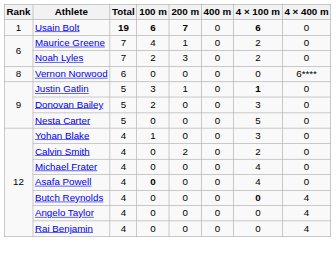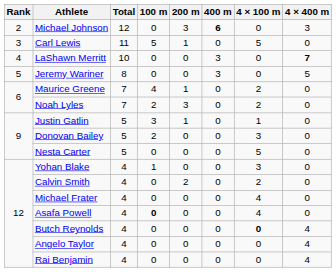 <table class="wikitable sortable" style=text-align:center>
 <tr>
 <th>Rank</th>
 <th>Athlete</th>
 <th>Total</th>
 <th>100 m</th>
 <th>200 m</th>
 <th>400 m</th>
 <th>4 × 100 m</th>
 <th>4 × 400 m</th>
 </tr>
 <tr>
-<td>1</td>
-<td align=left>  <a href='#'>Usain Bolt</a></td>
-<td><strong>19</strong></td>
-<td><strong>6</strong></td>
-<td><strong>7</strong></td>
+<td>2</td>
+<td align=left> <a href='#'>Michael Johnson</a></td>
+<td>12</td>
 <td>0</td>
+<td>3</td>
 <td><strong>6</strong></td>
 <td>0</td>
+<td>3</td>
+</tr>
+<tr>
+<td>3</td>
+<td align=left> <a href='#'>Carl Lewis</a></td>
+<td>11</td>
+<td>5</td>
+<td>1</td>
+<td>0</td>
+<td>5</td>
+<td>0</td>
+</tr>
+<tr>
+<td>4</td>
+<td align=left> <a href='#'>LaShawn Merritt</a></td>
+<td>10</td>
+<td>0</td>
+<td>0</td>
+<td>3</td>
+<td>0</td>
+<td><strong>7</strong></td>
+</tr>
+<tr>
+<td>5</td>
+<td align=left>  <a href='#'>Jeremy Wariner</a></td>
+<td>8</td>
+<td>0</td>
+<td>0</td>
+<td>3</td>
+<td>0</td>
+<td>5</td>
 </tr>
 <tr>
 <td rowspan=2>6</td>
 <td align=left> <a href='#'>Maurice Greene</a></td>
 <td>7</td>
 <td>4</td>
 <td>1</td>
 <td>0</td>
 <td>2</td>
 <td>0</td>
 </tr>
 <tr>
 <td align=left> <a href='#'>Noah Lyles</a></td>
 <td>7</td>
 <td>2</td>
 <td>3</td>
 <td>0</td>
 <td>2</td>
 <td>0</td>
 </tr>
 <tr>
-<td rowspan=1>8</td>
-<td align=left> <a href='#'>Vernon Norwood</a></td>
-<td>6</td>
-<td>0</td>
-<td>0</td>
-<td>0</td>
-<td>0</td>
-<td>6****</td>
-</tr>
-<tr>
 <td rowspan=3>9</td>
 <td align=left> <a href='#'>Justin Gatlin</a></td>
 <td>5</td>
 <td>3</td>
 <td>1</td>
 <td>0</td>
-<td><strong>1</strong></td>
+<td>1</td>
 <td>0</td>
 </tr>
 <tr>
 <td align=left> <a href='#'>Donovan Bailey</a></td>
 <td>5</td>
 <td>2</td>
 <td>0</td>
 <td>0</td>
 <td>3</td>
 <td>0</td>
 </tr>
 <tr>
 <td align=left> <a href='#'>Nesta Carter</a></td>
 <td>5</td>
 <td>0</td>
 <td>0</td>
 <td>0</td>
 <td>5</td>
 <td>0</td>
 </tr>
 <tr>
 <td rowspan=7>12</td>
 <td align=left> <a href='#'>Yohan Blake</a></td>
 <td>4</td>
 <td>1</td>
 <td>0</td>
 <td>0</td>
 <td>3</td>
 <td>0</td>
 </tr>
 <tr>
 <td align=left> <a href='#'>Calvin Smith</a></td>
 <td>4</td>
 <td>0</td>
 <td>2</td>
 <td>0</td>
 <td>2</td>
 <td>0</td>
 </tr>
 <tr>
 <td align=left> <a href='#'>Michael Frater</a></td>
 <td>4</td>
 <td>0</td>
 <td>0</td>
 <td>0</td>
 <td>4</td>
 <td>0</td>
 </tr>
 <tr>
 <td align=left> <a href='#'>Asafa Powell</a></td>
 <td>4</td>
 <td><strong>0</strong></td>
 <td>0</td>
 <td>0</td>
 <td>4</td>
 <td>0</td>
 </tr>
 <tr>
 <td align=left> <a href='#'>Butch Reynolds</a></td>
 <td>4</td>
 <td>0</td>
 <td>0</td>
 <td>0</td>
 <td><strong>0</strong></td>
 <td>4</td>
 </tr>
 <tr>
 <td align=left> <a href='#'>Angelo Taylor</a></td>
 <td>4</td>
 <td>0</td>
 <td>0</td>
 <td>0</td>
 <td>0</td>
 <td>4</td>
 </tr>
 <tr>
 <td align=left> <a href='#'>Rai Benjamin</a></td>
 <td>4</td>
 <td>0</td>
 <td>0</td>
 <td>0</td>
 <td>0</td>
 <td>4</td>
 </tr>
 </table>
